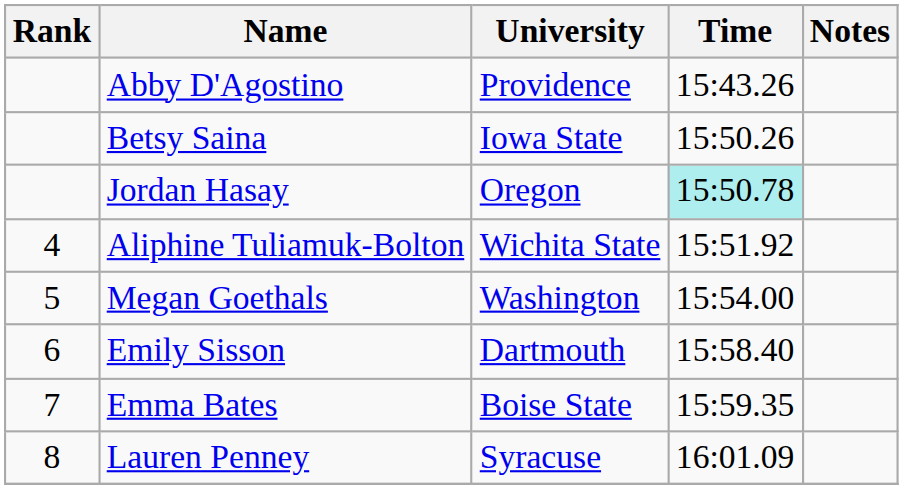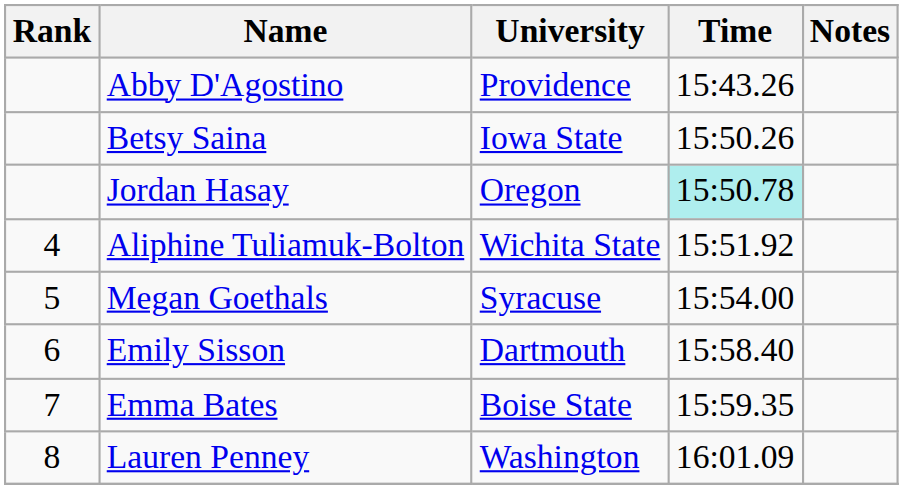 <table class="wikitable sortable" style="text-align:center">
 <tr>
 <th>Rank</th>
 <th>Name</th>
 <th>University</th>
 <th>Time</th>
 <th>Notes</th>
 </tr>
 <tr>
 <td></td>
 <td align=left><a href='#'>Abby D'Agostino</a></td>
 <td align=left><a href='#'>Providence</a></td>
 <td>15:43.26</td>
 <td></td>
 </tr>
 <tr>
 <td></td>
 <td align=left><a href='#'>Betsy Saina</a> </td>
 <td align=left><a href='#'>Iowa State</a></td>
 <td>15:50.26</td>
 <td></td>
 </tr>
 <tr>
 <td></td>
 <td align=left><a href='#'>Jordan Hasay</a></td>
 <td align=left><a href='#'>Oregon</a></td>
 <td style="background: paleturquoise;">15:50.78</td>
 <td></td>
 </tr>
 <tr>
 <td>4</td>
 <td align=left><a href='#'>Aliphine Tuliamuk-Bolton</a></td>
 <td align=left><a href='#'>Wichita State</a></td>
 <td>15:51.92</td>
 <td></td>
 </tr>
 <tr>
 <td>5</td>
 <td align=left><a href='#'>Megan Goethals</a></td>
-<td align=left><a href='#'>Washington</a></td>
+<td align=left><a href='#'>Syracuse</a></td>
 <td>15:54.00</td>
 <td></td>
 </tr>
 <tr>
 <td>6</td>
 <td align=left><a href='#'>Emily Sisson</a></td>
 <td align=left><a href='#'>Dartmouth</a></td>
 <td>15:58.40</td>
 <td></td>
 </tr>
 <tr>
 <td>7</td>
 <td align=left><a href='#'>Emma Bates</a></td>
 <td align=left><a href='#'>Boise State</a></td>
 <td>15:59.35</td>
 <td></td>
 </tr>
 <tr>
 <td>8</td>
 <td align=left><a href='#'>Lauren Penney</a></td>
-<td align=left><a href='#'>Syracuse</a></td>
+<td align=left><a href='#'>Washington</a></td>
 <td>16:01.09</td>
 <td></td>
 </tr>
 <tr>
 </tr>
 </table>
